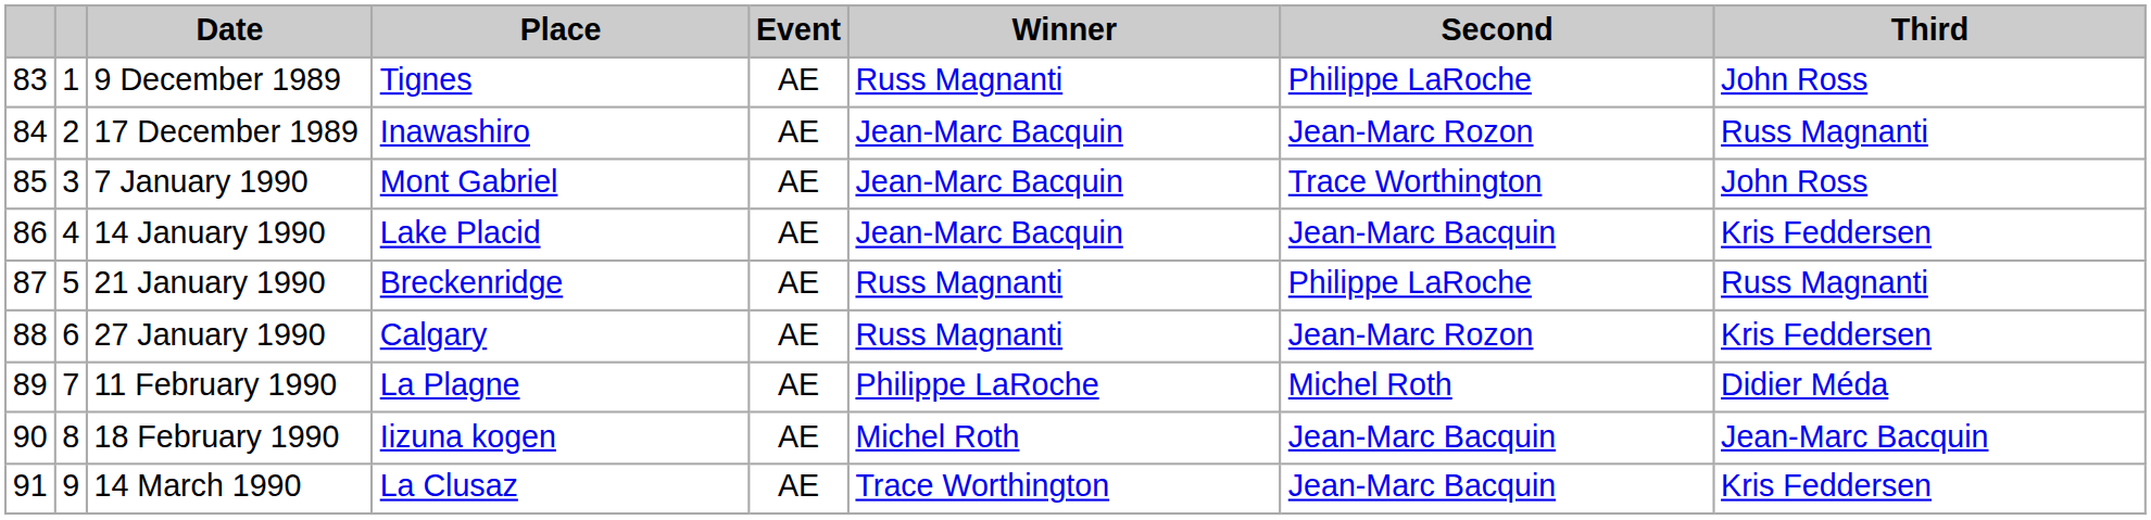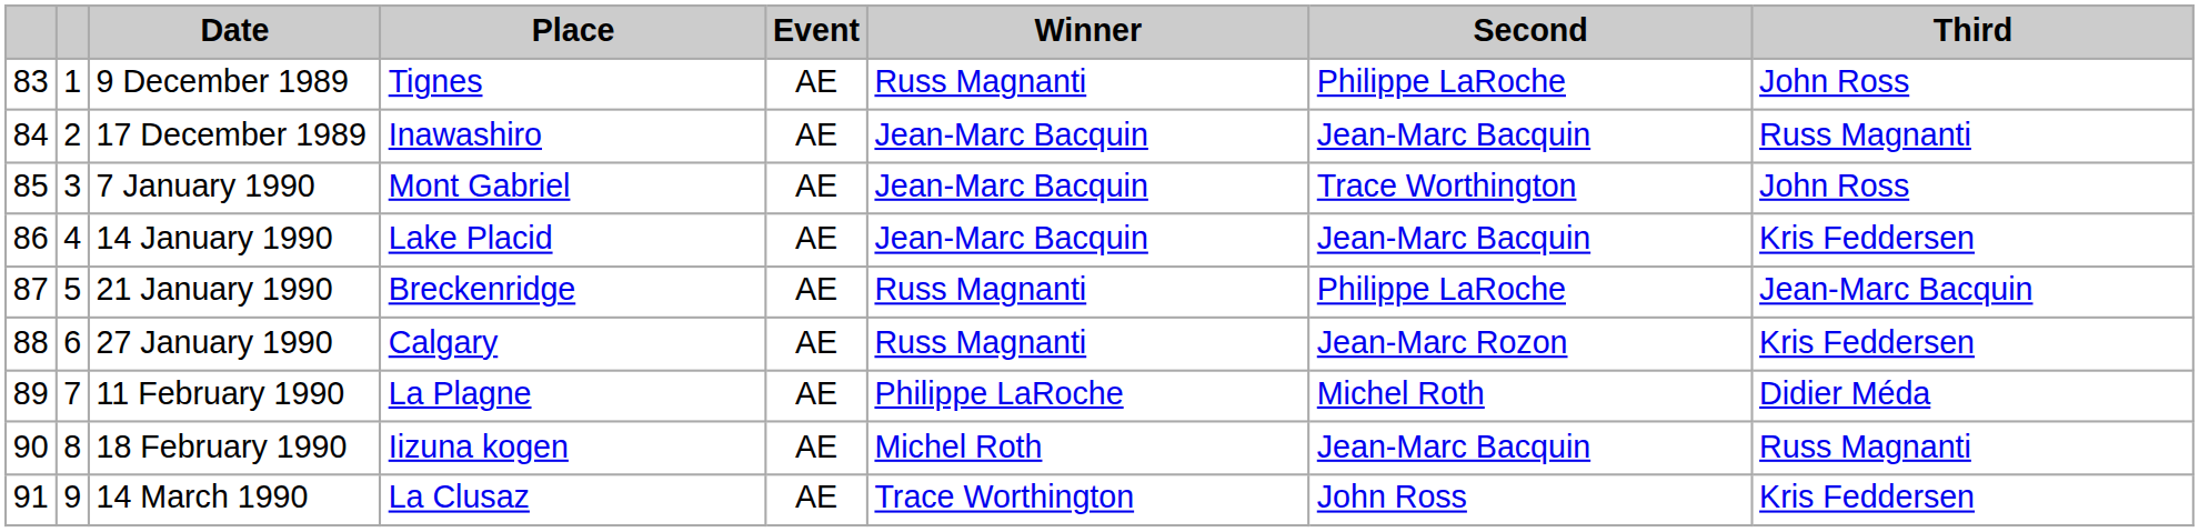 <table class="wikitable plainrowheaders" style="background:#fff; font-size:86%; line-height:16px; border:grey solid 1px; border-collapse:collapse;">
 <tr style="background:#ccc; text-align:center;">
 <th scope="col" style="background:#ccc; width=20 px;"></th>
 <th scope="col" style="background:#ccc; width=30 px;"></th>
 <th scope="col" style="background:#ccc; width:120px;">Date</th>
 <th scope="col" style="background:#ccc; width:160px;">Place</th>
 <th scope="col" style="background:#ccc; width:15px;">Event</th>
 <th scope="col" style="background:#ccc; width:185px;">Winner</th>
 <th scope="col" style="background:#ccc; width:185px;">Second</th>
 <th scope="col" style="background:#ccc; width:185px;">Third</th>
 </tr>
 <tr>
 <td align=center>83</td>
 <td align=center>1</td>
 <td>9 December 1989</td>
 <td> <a href='#'>Tignes</a></td>
 <td align=center>AE</td>
 <td> <a href='#'>Russ Magnanti</a></td>
 <td> <a href='#'>Philippe LaRoche</a></td>
 <td> <a href='#'>John Ross</a></td>
 </tr>
 <tr>
 <td align=center>84</td>
 <td align=center>2</td>
 <td>17 December 1989</td>
 <td> <a href='#'>Inawashiro</a></td>
 <td align=center>AE</td>
 <td> <a href='#'>Jean-Marc Bacquin</a></td>
-<td> <a href='#'>Jean-Marc Rozon</a></td>
+<td> <a href='#'>Jean-Marc Bacquin</a></td>
 <td> <a href='#'>Russ Magnanti</a></td>
 </tr>
 <tr>
 <td align=center>85</td>
 <td align=center>3</td>
 <td>7 January 1990</td>
 <td> <a href='#'>Mont Gabriel</a></td>
 <td align=center>AE</td>
 <td> <a href='#'>Jean-Marc Bacquin</a></td>
 <td> <a href='#'>Trace Worthington</a></td>
 <td> <a href='#'>John Ross</a></td>
 </tr>
 <tr>
 <td align=center>86</td>
 <td align=center>4</td>
 <td>14 January 1990</td>
 <td> <a href='#'>Lake Placid</a></td>
 <td align=center>AE</td>
 <td> <a href='#'>Jean-Marc Bacquin</a></td>
 <td> <a href='#'>Jean-Marc Bacquin</a></td>
 <td> <a href='#'>Kris Feddersen</a></td>
 </tr>
 <tr>
 <td align=center>87</td>
 <td align=center>5</td>
 <td>21 January 1990</td>
 <td> <a href='#'>Breckenridge</a></td>
 <td align=center>AE</td>
 <td> <a href='#'>Russ Magnanti</a></td>
 <td> <a href='#'>Philippe LaRoche</a></td>
-<td> <a href='#'>Russ Magnanti</a></td>
+<td> <a href='#'>Jean-Marc Bacquin</a></td>
 </tr>
 <tr>
 <td align=center>88</td>
 <td align=center>6</td>
 <td>27 January 1990</td>
 <td> <a href='#'>Calgary</a></td>
 <td align=center>AE</td>
 <td> <a href='#'>Russ Magnanti</a></td>
 <td> <a href='#'>Jean-Marc Rozon</a></td>
 <td> <a href='#'>Kris Feddersen</a></td>
 </tr>
 <tr>
 <td align=center>89</td>
 <td align=center>7</td>
 <td>11 February 1990</td>
 <td> <a href='#'>La Plagne</a></td>
 <td align=center>AE</td>
 <td> <a href='#'>Philippe LaRoche</a></td>
 <td> <a href='#'>Michel Roth</a></td>
 <td> <a href='#'>Didier Méda</a></td>
 </tr>
 <tr>
 <td align=center>90</td>
 <td align=center>8</td>
 <td>18 February 1990</td>
 <td> <a href='#'>Iizuna kogen</a></td>
 <td align=center>AE</td>
 <td> <a href='#'>Michel Roth</a></td>
 <td> <a href='#'>Jean-Marc Bacquin</a></td>
-<td> <a href='#'>Jean-Marc Bacquin</a></td>
+<td> <a href='#'>Russ Magnanti</a></td>
 </tr>
 <tr>
 <td align=center>91</td>
 <td align=center>9</td>
 <td>14 March 1990</td>
 <td> <a href='#'>La Clusaz</a></td>
 <td align=center>AE</td>
 <td> <a href='#'>Trace Worthington</a></td>
-<td> <a href='#'>Jean-Marc Bacquin</a></td>
+<td> <a href='#'>John Ross</a></td>
 <td> <a href='#'>Kris Feddersen</a></td>
 </tr>
 </table>
